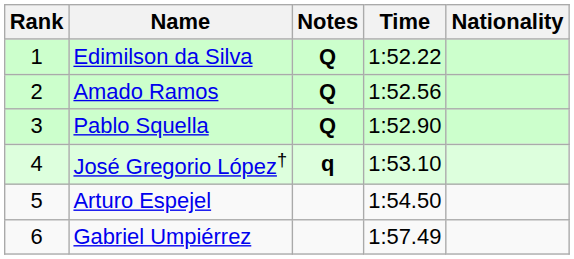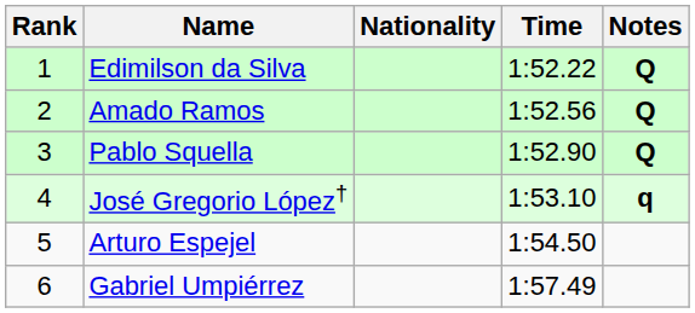 <table class="wikitable sortable" style="text-align:center">
 <tr>
 <th>Rank</th>
 <th>Name</th>
+<th>Nationality</th>
+<th>Time</th>
 <th>Notes</th>
-<th>Time</th>
-<th>Nationality</th>
 </tr>
 <tr bgcolor=ccffcc>
 <td align=center>1</td>
 <td align=left><a href='#'>Edimilson da Silva</a></td>
+<td align=left></td>
+<td>1:52.22</td>
 <td><strong>Q</strong></td>
-<td>1:52.22</td>
-<td align=left></td>
 </tr>
 <tr bgcolor=ccffcc>
 <td align=center>2</td>
 <td align=left><a href='#'>Amado Ramos</a></td>
+<td align=left></td>
+<td>1:52.56</td>
 <td><strong>Q</strong></td>
-<td>1:52.56</td>
-<td align=left></td>
 </tr>
 <tr bgcolor=ccffcc>
 <td align=center>3</td>
 <td align=left><a href='#'>Pablo Squella</a></td>
+<td align=left></td>
+<td>1:52.90</td>
 <td><strong>Q</strong></td>
-<td>1:52.90</td>
-<td align=left></td>
 </tr>
 <tr bgcolor=ddffdd>
 <td align=center>4</td>
 <td align=left><a href='#'>José Gregorio López</a><sup>†</sup></td>
+<td align=left></td>
+<td>1:53.10</td>
 <td><strong>q</strong></td>
-<td>1:53.10</td>
-<td align=left></td>
 </tr>
 <tr>
 <td align=center>5</td>
 <td align=left><a href='#'>Arturo Espejel</a></td>
+<td align=left></td>
+<td>1:54.50</td>
 <td></td>
-<td>1:54.50</td>
-<td align=left></td>
 </tr>
 <tr>
 <td align=center>6</td>
 <td align=left><a href='#'>Gabriel Umpiérrez</a></td>
+<td align=left></td>
+<td>1:57.49</td>
 <td></td>
-<td>1:57.49</td>
-<td align=left></td>
 </tr>
 </table>
